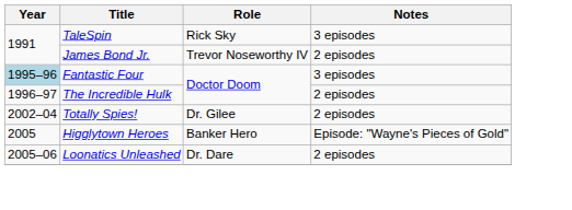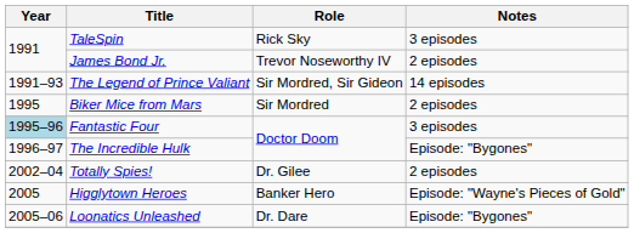 <table class="wikitable sortable">
 <tr>
 <th>Year</th>
 <th>Title</th>
 <th>Role</th>
 <th class="unsortable">Notes</th>
 </tr>
 <tr>
 <td rowspan=2>1991</td>
 <td><em><a href='#'>TaleSpin</a></em></td>
 <td>Rick Sky</td>
 <td>3 episodes</td>
 </tr>
 <tr>
 <td><em><a href='#'>James Bond Jr.</a></em></td>
 <td>Trevor Noseworthy IV</td>
 <td>2 episodes</td>
 </tr>
 <tr>
+<td>1991–93</td>
+<td><em><a href='#'>The Legend of Prince Valiant</a></em></td>
+<td>Sir Mordred, Sir Gideon</td>
+<td>14 episodes</td>
+</tr>
+<tr>
+<td>1995</td>
+<td><em><a href='#'>Biker Mice from Mars</a></em></td>
+<td>Sir Mordred</td>
+<td>2 episodes</td>
+</tr>
+<tr>
 <td style="background: lightblue;">1995–96</td>
 <td><em><a href='#'>Fantastic Four</a></em></td>
 <td rowspan="2"><a href='#'>Doctor Doom</a></td>
 <td>3 episodes</td>
 </tr>
 <tr>
 <td>1996–97</td>
 <td><em><a href='#'>The Incredible Hulk</a></em></td>
-<td>2 episodes</td>
+<td>Episode: "Bygones"</td>
 </tr>
 <tr>
 <td>2002–04</td>
 <td><em><a href='#'>Totally Spies!</a></em></td>
 <td>Dr. Gilee</td>
 <td>2 episodes</td>
 </tr>
 <tr>
 <td>2005</td>
 <td><em><a href='#'>Higglytown Heroes</a></em></td>
 <td>Banker Hero</td>
 <td>Episode: "Wayne's Pieces of Gold"</td>
 </tr>
 <tr>
 <td>2005–06</td>
 <td><em><a href='#'>Loonatics Unleashed</a></em></td>
 <td>Dr. Dare</td>
-<td>2 episodes</td>
+<td>Episode: "Bygones"</td>
 </tr>
 <tr>
 </tr>
 </table>
